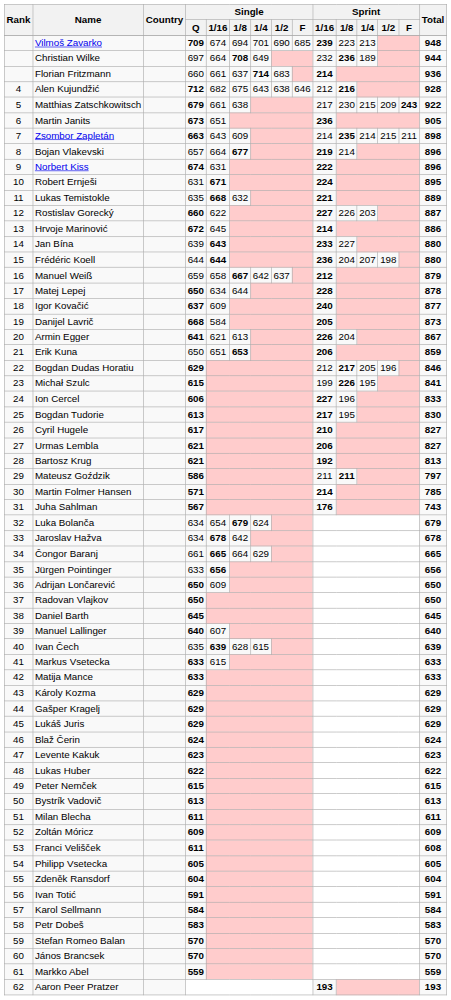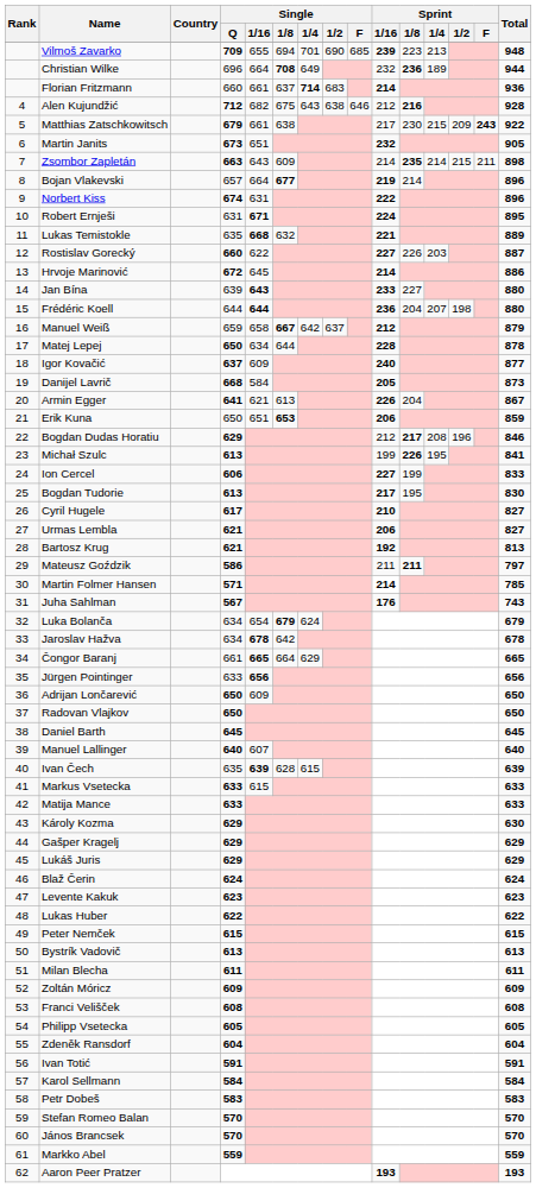 <table class="wikitable sortable" style="text-align:center">
 <tr>
 <th rowspan="2">Rank</th>
 <th rowspan="2">Name</th>
 <th rowspan="2">Country</th>
 <th colspan="6">Single</th>
 <th colspan="5">Sprint</th>
 <th rowspan="2">Total</th>
 </tr>
 <tr>
 <th><abbr>Q</abbr></th>
 <th>1/16</th>
 <th>1/8</th>
 <th>1/4</th>
 <th>1/2</th>
 <th><abbr>F</abbr></th>
 <th>1/16</th>
 <th>1/8</th>
 <th>1/4</th>
 <th>1/2</th>
 <th><abbr>F</abbr></th>
 </tr>
 <tr>
 </tr>
 <tr>
 <td></td>
 <td align="left"><a href='#'>Vilmoš Zavarko</a></td>
 <td align="left"></td>
 <td><strong>709</strong></td>
-<td>674</td>
+<td>655</td>
 <td>694</td>
 <td>701</td>
 <td>690</td>
 <td>685</td>
 <td><strong>239</strong></td>
 <td>223</td>
 <td>213</td>
 <td colspan="2"  bgcolor="ffcccc"></td>
 <td><strong>948</strong></td>
 </tr>
 <tr>
 <td></td>
 <td align="left">Christian Wilke</td>
 <td align="left"></td>
-<td>697</td>
+<td>696</td>
 <td>664</td>
 <td><strong>708</strong></td>
 <td>649</td>
 <td colspan="2" bgcolor="ffcccc"></td>
 <td>232</td>
 <td><strong>236</strong></td>
 <td>189</td>
 <td colspan="2"  bgcolor="ffcccc"></td>
 <td><strong>944</strong></td>
 </tr>
 <tr>
 <td></td>
 <td align="left">Florian Fritzmann</td>
 <td align="left"></td>
 <td>660</td>
 <td>661</td>
 <td>637</td>
 <td><strong>714</strong></td>
 <td>683</td>
 <td bgcolor="ffcccc"></td>
 <td><strong>214</strong></td>
 <td colspan="4"  bgcolor="ffcccc"></td>
 <td><strong>936</strong></td>
 </tr>
 <tr>
 <td>4</td>
 <td align="left">Alen Kujundžić</td>
 <td align="left"></td>
 <td><strong>712</strong></td>
 <td>682</td>
 <td>675</td>
 <td>643</td>
 <td>638</td>
 <td>646</td>
 <td>212</td>
 <td><strong>216</strong></td>
 <td colspan="3"  bgcolor="ffcccc"></td>
 <td><strong>928</strong></td>
 </tr>
 <tr>
 <td>5</td>
 <td align="left">Matthias Zatschkowitsch</td>
 <td align="left"></td>
 <td><strong>679</strong></td>
 <td>661</td>
 <td>638</td>
 <td colspan="3"  bgcolor="ffcccc"></td>
 <td>217</td>
 <td>230</td>
 <td>215</td>
 <td>209</td>
 <td><strong>243</strong></td>
 <td><strong>922</strong></td>
 </tr>
 <tr>
 <td>6</td>
 <td align="left">Martin Janits</td>
 <td align="left"></td>
 <td><strong>673</strong></td>
 <td>651</td>
 <td colspan="4" bgcolor="ffcccc"></td>
-<td><strong>236</strong></td>
+<td><strong>232</strong></td>
 <td colspan="4" bgcolor="ffcccc"></td>
 <td><strong>905</strong></td>
 </tr>
 <tr>
 <td>7</td>
 <td align="left"><a href='#'>Zsombor Zapletán</a></td>
 <td align="left"></td>
 <td><strong>663</strong></td>
 <td>643</td>
 <td>609</td>
 <td colspan="3"  bgcolor="ffcccc"></td>
 <td>214</td>
 <td><strong>235</strong></td>
 <td>214</td>
 <td>215</td>
 <td>211</td>
 <td><strong>898</strong></td>
 </tr>
 <tr>
 <td>8</td>
 <td align="left">Bojan Vlakevski</td>
 <td align="left"></td>
 <td>657</td>
 <td>664</td>
 <td><strong>677</strong></td>
 <td colspan="3" bgcolor="ffcccc"></td>
 <td><strong>219</strong></td>
 <td>214</td>
 <td colspan="3"  bgcolor="ffcccc"></td>
 <td><strong>896</strong></td>
 </tr>
 <tr>
 <td>9</td>
 <td align="left"><a href='#'>Norbert Kiss</a></td>
 <td align="left"></td>
 <td><strong>674</strong></td>
 <td>631</td>
 <td colspan="4" bgcolor="ffcccc"></td>
 <td><strong>222</strong></td>
 <td colspan="4"  bgcolor="ffcccc"></td>
 <td><strong>896</strong></td>
 </tr>
 <tr>
 <td>10</td>
 <td align="left">Robert Ernješi</td>
 <td align="left"></td>
 <td>631</td>
 <td><strong>671</strong></td>
 <td colspan="4"  bgcolor="ffcccc"></td>
 <td><strong>224</strong></td>
 <td colspan="4" bgcolor="ffcccc"></td>
 <td><strong>895</strong></td>
 </tr>
 <tr>
 <td>11</td>
 <td align="left">Lukas Temistokle</td>
 <td align="left"></td>
 <td>635</td>
 <td><strong>668</strong></td>
 <td>632</td>
 <td colspan="3"  bgcolor="ffcccc"></td>
 <td><strong>221</strong></td>
 <td colspan="4"  bgcolor="ffcccc"></td>
 <td><strong>889</strong></td>
 </tr>
 <tr>
 <td>12</td>
 <td align="left">Rostislav Gorecký</td>
 <td align="left"></td>
 <td><strong>660</strong></td>
 <td>622</td>
 <td colspan="4" bgcolor="ffcccc"></td>
 <td><strong>227</strong></td>
 <td>226</td>
 <td>203</td>
 <td colspan="2"  bgcolor="ffcccc"></td>
 <td><strong>887</strong></td>
 </tr>
 <tr>
 <td>13</td>
 <td align="left">Hrvoje Marinović</td>
 <td align="left"></td>
 <td><strong>672</strong></td>
 <td>645</td>
 <td colspan="4"  bgcolor="ffcccc"></td>
 <td><strong>214</strong></td>
 <td colspan="4"  bgcolor="ffcccc"></td>
 <td><strong>886</strong></td>
 </tr>
 <tr>
 <td>14</td>
 <td align="left">Jan Bína</td>
 <td align="left"></td>
 <td>639</td>
 <td><strong>643</strong></td>
 <td colspan="4" bgcolor="ffcccc"></td>
 <td><strong>233</strong></td>
 <td>227</td>
 <td colspan="3"  bgcolor="ffcccc"></td>
 <td><strong>880</strong></td>
 </tr>
 <tr>
 <td>15</td>
 <td align="left">Frédéric Koell</td>
 <td align="left"></td>
 <td><abbr>644</abbr></td>
 <td><abbr><strong>644</strong></abbr></td>
 <td colspan="4"  bgcolor="ffcccc"></td>
 <td><strong>236</strong></td>
 <td>204</td>
 <td>207</td>
 <td>198</td>
 <td bgcolor="ffcccc"></td>
 <td><strong>880</strong></td>
 </tr>
 <tr>
 <td>16</td>
 <td align="left">Manuel Weiß</td>
 <td align="left"></td>
 <td>659</td>
 <td>658</td>
 <td><strong>667</strong></td>
 <td>642</td>
 <td>637</td>
 <td bgcolor="ffcccc"></td>
 <td><strong>212</strong></td>
 <td colspan="4"  bgcolor="ffcccc"></td>
 <td><strong>879</strong></td>
 </tr>
 <tr>
 <td>17</td>
 <td align="left">Matej Lepej</td>
 <td align="left"></td>
 <td><strong>650</strong></td>
 <td>634</td>
 <td>644</td>
 <td colspan="3"  bgcolor="ffcccc"></td>
 <td><strong>228</strong></td>
 <td colspan="4" bgcolor="ffcccc"></td>
 <td><strong>878</strong></td>
 </tr>
 <tr>
 <td>18</td>
 <td align="left">Igor Kovačić</td>
 <td align="left"></td>
 <td><strong>637</strong></td>
 <td>609</td>
 <td colspan="4" bgcolor="ffcccc"></td>
 <td><strong>240</strong></td>
 <td colspan="4" bgcolor="ffcccc"></td>
 <td><strong>877</strong></td>
 </tr>
 <tr>
 <td>19</td>
 <td align="left">Danijel Lavrič</td>
 <td align="left"></td>
 <td><strong>668</strong></td>
 <td>584</td>
 <td colspan="4"  bgcolor="ffcccc"></td>
 <td><strong>205</strong></td>
 <td colspan="4"  bgcolor="ffcccc"></td>
 <td><strong>873</strong></td>
 </tr>
 <tr>
 <td>20</td>
 <td align="left">Armin Egger</td>
 <td align="left"></td>
 <td><strong>641</strong></td>
 <td>621</td>
 <td>613</td>
 <td colspan="3"  bgcolor="ffcccc"></td>
 <td><strong>226</strong></td>
 <td>204</td>
 <td colspan="3" bgcolor="ffcccc"></td>
 <td><strong>867</strong></td>
 </tr>
 <tr>
 <td>21</td>
 <td align="left">Erik Kuna</td>
 <td align="left"></td>
 <td>650</td>
 <td>651</td>
 <td><strong>653</strong></td>
 <td colspan="3"  bgcolor="ffcccc"></td>
 <td><strong>206</strong></td>
 <td colspan="4"  bgcolor="ffcccc"></td>
 <td><strong>859</strong></td>
 </tr>
 <tr>
 <td>22</td>
 <td align="left">Bogdan Dudas Horatiu</td>
 <td align="left"></td>
 <td><strong>629</strong></td>
 <td colspan="5"  bgcolor="ffcccc"></td>
 <td>212</td>
 <td><strong>217</strong></td>
-<td>205</td>
+<td>208</td>
 <td>196</td>
 <td bgcolor="ffcccc"></td>
 <td><strong>846</strong></td>
 </tr>
 <tr>
 <td>23</td>
 <td align="left">Michał Szulc</td>
 <td align="left"></td>
-<td><strong>615</strong></td>
+<td><strong>613</strong></td>
 <td colspan="5" bgcolor="ffcccc"></td>
 <td>199</td>
 <td><strong>226</strong></td>
 <td>195</td>
 <td colspan="2"  bgcolor="ffcccc"></td>
 <td><strong>841</strong></td>
 </tr>
 <tr>
 <td>24</td>
 <td align="left">Ion Cercel</td>
 <td align="left"></td>
 <td><strong>606</strong></td>
 <td colspan="5" bgcolor="ffcccc"></td>
 <td><strong>227</strong></td>
-<td>196</td>
+<td>199</td>
 <td colspan="3"  bgcolor="ffcccc"></td>
 <td><strong>833</strong></td>
 </tr>
 <tr>
 <td>25</td>
 <td align="left">Bogdan Tudorie</td>
 <td align="left"></td>
 <td><strong>613</strong></td>
 <td colspan="5" bgcolor="ffcccc"></td>
 <td><strong>217</strong></td>
 <td>195</td>
 <td colspan="3"  bgcolor="ffcccc"></td>
 <td><strong>830</strong></td>
 </tr>
 <tr>
 <td>26</td>
 <td align="left">Cyril Hugele</td>
 <td align="left"></td>
 <td><strong>617</strong></td>
 <td colspan="5" bgcolor="ffcccc"></td>
 <td><strong>210</strong></td>
 <td colspan="4" bgcolor="ffcccc"></td>
 <td><strong>827</strong></td>
 </tr>
 <tr>
 <td>27</td>
 <td align="left">Urmas Lembla</td>
 <td align="left"></td>
 <td><strong>621</strong></td>
 <td colspan="5" bgcolor="ffcccc"></td>
 <td><strong>206</strong></td>
 <td colspan="4"  bgcolor="ffcccc"></td>
 <td><strong>827</strong></td>
 </tr>
 <tr>
 <td>28</td>
 <td align="left">Bartosz Krug</td>
 <td align="left"></td>
 <td><strong>621</strong></td>
 <td colspan="5" bgcolor="ffcccc"></td>
 <td><strong>192</strong></td>
 <td colspan="4" bgcolor="ffcccc"></td>
 <td><strong>813</strong></td>
 </tr>
 <tr>
 <td>29</td>
 <td align="left">Mateusz Goździk</td>
 <td align="left"></td>
 <td><strong>586</strong></td>
 <td colspan="5" bgcolor="ffcccc"></td>
 <td><abbr>211</abbr></td>
 <td><abbr><strong>211</strong></abbr></td>
 <td colspan="3"  bgcolor="ffcccc"></td>
 <td><strong>797</strong></td>
 </tr>
 <tr>
 <td>30</td>
 <td align="left">Martin Folmer Hansen</td>
 <td align="left"></td>
 <td><strong>571</strong></td>
 <td colspan="5"  bgcolor="ffcccc"></td>
 <td bgcolor="ffffff"><strong>214</strong></td>
 <td colspan="4"  bgcolor="ffcccc"></td>
 <td><strong>785</strong></td>
 </tr>
 <tr>
 <td>31</td>
 <td align="left">Juha Sahlman</td>
 <td align="left"></td>
 <td><strong>567</strong></td>
 <td colspan="5"  bgcolor="ffcccc"></td>
 <td><strong>176</strong></td>
 <td colspan="4"  bgcolor="ffcccc"></td>
 <td><strong>743</strong></td>
 </tr>
 <tr>
 <td>32</td>
 <td align="left">Luka Bolanča</td>
 <td align="left"></td>
 <td>634</td>
 <td>654</td>
 <td><strong>679</strong></td>
 <td>624</td>
 <td colspan="2" bgcolor="ffcccc"></td>
 <td colspan="5" bgcolor="ffffff"></td>
 <td><strong>679</strong></td>
 </tr>
 <tr>
 <td>33</td>
 <td align="left">Jaroslav Hažva</td>
 <td align="left"></td>
 <td>634</td>
 <td><strong>678</strong></td>
 <td>642</td>
 <td colspan="3" bgcolor="ffcccc"></td>
 <td colspan="5" bgcolor="ffffff"></td>
 <td><strong>678</strong></td>
 </tr>
 <tr>
 <td>34</td>
 <td align="left">Čongor Baranj</td>
 <td align="left"></td>
 <td>661</td>
 <td><strong>665</strong></td>
 <td>664</td>
 <td>629</td>
 <td colspan="2" bgcolor="ffcccc"></td>
 <td colspan="5" bgcolor="ffffff"></td>
 <td><strong>665</strong></td>
 </tr>
 <tr>
 <td>35</td>
 <td align="left">Jürgen Pointinger</td>
 <td align="left"></td>
 <td>633</td>
 <td><strong>656</strong></td>
 <td colspan="4" bgcolor="ffcccc"></td>
 <td colspan="5" bgcolor="ffffff"></td>
 <td><strong>656</strong></td>
 </tr>
 <tr>
 <td>36</td>
 <td align="left">Adrijan Lončarević</td>
 <td align="left"></td>
 <td><strong>650</strong></td>
 <td>609</td>
 <td colspan="4" bgcolor="ffcccc"></td>
 <td colspan="5" bgcolor="ffffff"></td>
 <td><strong>650</strong></td>
 </tr>
 <tr>
 <td>37</td>
 <td align="left">Radovan Vlajkov</td>
 <td align="left"></td>
 <td><strong>650</strong></td>
 <td colspan="5" bgcolor="ffcccc"></td>
 <td colspan="5" bgcolor="ffffff"></td>
 <td><strong>650</strong></td>
 </tr>
 <tr>
 <td>38</td>
 <td align="left">Daniel Barth</td>
 <td align="left"></td>
 <td><strong>645</strong></td>
 <td colspan="5" bgcolor="ffcccc"></td>
 <td colspan="5" bgcolor="ffffff"></td>
 <td><strong>645</strong></td>
 </tr>
 <tr>
 <td>39</td>
 <td align="left">Manuel Lallinger</td>
 <td align="left"></td>
 <td><strong>640</strong></td>
 <td>607</td>
 <td colspan="4" bgcolor="ffcccc"></td>
 <td colspan="5" bgcolor="ffffff"></td>
 <td><strong>640</strong></td>
 </tr>
 <tr>
 <td>40</td>
 <td align="left">Ivan Čech</td>
 <td align="left"></td>
 <td>635</td>
 <td><strong>639</strong></td>
 <td>628</td>
 <td>615</td>
 <td colspan="2" bgcolor="ffcccc"></td>
 <td colspan="5" bgcolor="ffffff"></td>
 <td><strong>639</strong></td>
 </tr>
 <tr>
 <td>41</td>
 <td align="left">Markus Vsetecka</td>
 <td align="left"></td>
 <td><strong>633</strong></td>
 <td>615</td>
 <td colspan="4" bgcolor="ffcccc"></td>
 <td colspan="5" bgcolor="ffffff"></td>
 <td><strong>633</strong></td>
 </tr>
 <tr>
 <td>42</td>
 <td align="left">Matija Mance</td>
 <td align="left"></td>
 <td><strong>633</strong></td>
 <td colspan="5" bgcolor="ffcccc"></td>
 <td colspan="5" bgcolor="ffffff"></td>
 <td><strong>633</strong></td>
 </tr>
 <tr>
 <td>43</td>
 <td align="left">Károly Kozma</td>
 <td align="left"></td>
 <td><strong>629</strong></td>
 <td colspan="5" bgcolor="ffcccc"></td>
 <td colspan="5" bgcolor="ffffff"></td>
-<td><strong>629</strong></td>
+<td><strong>630</strong></td>
 </tr>
 <tr>
 <td>44</td>
 <td align="left">Gašper Kragelj</td>
 <td align="left"></td>
 <td><strong>629</strong></td>
 <td colspan="5" bgcolor="ffcccc"></td>
 <td colspan="5" bgcolor="ffffff"></td>
 <td><strong>629</strong></td>
 </tr>
 <tr>
 <td>45</td>
 <td align="left">Lukáš Juris</td>
 <td align="left"></td>
 <td><strong>629</strong></td>
 <td colspan="5" bgcolor="ffcccc"></td>
 <td colspan="5" bgcolor="ffffff"></td>
 <td><strong>629</strong></td>
 </tr>
 <tr>
 <td>46</td>
 <td align="left">Blaž Čerin</td>
 <td align="left"></td>
 <td><strong>624</strong></td>
 <td colspan="5" bgcolor="ffcccc"></td>
 <td colspan="5" bgcolor="ffffff"></td>
 <td><strong>624</strong></td>
 </tr>
 <tr>
 <td>47</td>
 <td align="left">Levente Kakuk</td>
 <td align="left"></td>
 <td><strong>623</strong></td>
 <td colspan="5" bgcolor="ffcccc"></td>
 <td colspan="5" bgcolor="ffffff"></td>
 <td><strong>623</strong></td>
 </tr>
 <tr>
 <td>48</td>
 <td align="left">Lukas Huber</td>
 <td align="left"></td>
 <td><strong>622</strong></td>
 <td colspan="5" bgcolor="ffcccc"></td>
 <td colspan="5" bgcolor="ffffff"></td>
 <td><strong>622</strong></td>
 </tr>
 <tr>
 <td>49</td>
 <td align="left">Peter Nemček</td>
 <td align="left"></td>
 <td><strong>615</strong></td>
 <td colspan="5" bgcolor="ffcccc"></td>
 <td colspan="5" bgcolor="ffffff"></td>
 <td><strong>615</strong></td>
 </tr>
 <tr>
 <td>50</td>
 <td align="left">Bystrík Vadovič</td>
 <td align="left"></td>
 <td><strong>613</strong></td>
 <td colspan="5" bgcolor="ffcccc"></td>
 <td colspan="5" bgcolor="ffffff"></td>
 <td><strong>613</strong></td>
 </tr>
 <tr>
 <td>51</td>
 <td align="left">Milan Blecha</td>
 <td align="left"></td>
 <td><strong>611</strong></td>
 <td colspan="5" bgcolor="ffcccc"></td>
 <td colspan="5" bgcolor="ffffff"></td>
 <td><strong>611</strong></td>
 </tr>
 <tr>
 <td>52</td>
 <td align="left">Zoltán Móricz</td>
 <td align="left"></td>
 <td><strong>609</strong></td>
 <td colspan="5" bgcolor="ffcccc"></td>
 <td colspan="5" bgcolor="ffffff"></td>
 <td><strong>609</strong></td>
 </tr>
 <tr>
 <td>53</td>
 <td align="left">Franci Velišček</td>
 <td align="left"></td>
-<td><strong>611</strong></td>
+<td><strong>608</strong></td>
 <td colspan="5" bgcolor="ffcccc"></td>
 <td colspan="5" bgcolor="ffffff"></td>
 <td><strong>608</strong></td>
 </tr>
 <tr>
 <td>54</td>
 <td align="left">Philipp Vsetecka</td>
 <td align="left"></td>
 <td><strong>605</strong></td>
 <td colspan="5" bgcolor="ffcccc"></td>
 <td colspan="5" bgcolor="ffffff"></td>
 <td><strong>605</strong></td>
 </tr>
 <tr>
 <td>55</td>
 <td align="left">Zdeněk Ransdorf</td>
 <td align="left"></td>
 <td><strong>604</strong></td>
 <td colspan="5" bgcolor="ffcccc"></td>
 <td colspan="5" bgcolor="ffffff"></td>
 <td><strong>604</strong></td>
 </tr>
 <tr>
 <td>56</td>
 <td align="left">Ivan Totić</td>
 <td align="left"></td>
 <td><strong>591</strong></td>
 <td colspan="5" bgcolor="ffcccc"></td>
 <td colspan="5" bgcolor="ffffff"></td>
 <td><strong>591</strong></td>
 </tr>
 <tr>
 <td>57</td>
 <td align="left">Karol Sellmann</td>
 <td align="left"></td>
 <td><strong>584</strong></td>
 <td colspan="5" bgcolor="ffcccc"></td>
 <td colspan="5" bgcolor="ffffff"></td>
 <td><strong>584</strong></td>
 </tr>
 <tr>
 <td>58</td>
 <td align="left">Petr Dobeš</td>
 <td align="left"></td>
 <td><strong>583</strong></td>
 <td colspan="5" bgcolor="ffcccc"></td>
 <td colspan="5" bgcolor="ffffff"></td>
 <td><strong>583</strong></td>
 </tr>
 <tr>
 <td>59</td>
 <td align="left">Stefan Romeo Balan</td>
 <td align="left"></td>
 <td><strong>570</strong></td>
 <td colspan="5" bgcolor="ffcccc"></td>
 <td colspan="5" bgcolor="ffffff"></td>
 <td><strong>570</strong></td>
 </tr>
 <tr>
 <td>60</td>
 <td align="left">János Brancsek</td>
 <td align="left"></td>
 <td><strong>570</strong></td>
 <td colspan="5" bgcolor="ffcccc"></td>
 <td colspan="5" bgcolor="ffffff"></td>
 <td><strong>570</strong></td>
 </tr>
 <tr>
 <td>61</td>
 <td align="left">Markko Abel</td>
 <td align="left"></td>
 <td><strong>559</strong></td>
 <td colspan="5" bgcolor="ffcccc"></td>
 <td colspan="5" bgcolor="ffffff"></td>
 <td><strong>559</strong></td>
 </tr>
 <tr>
 <td>62</td>
 <td align="left">Aaron Peer Pratzer</td>
 <td align="left"></td>
 <td colspan="6" bgcolor="ffffff"></td>
 <td><strong>193</strong></td>
 <td colspan="4" bgcolor="ffcccc"></td>
 <td><strong>193</strong></td>
 </tr>
 </table>
